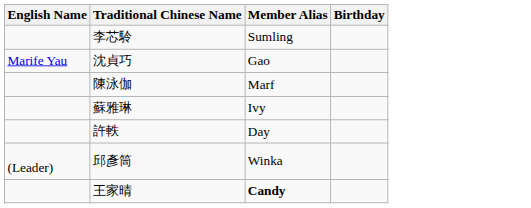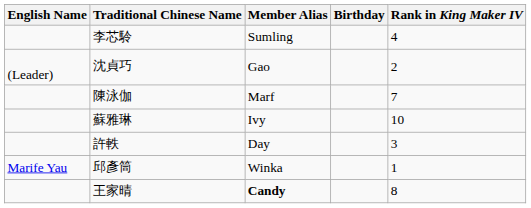 <table class="wikitable">
 <tr>
 <th>English Name</th>
 <th>Traditional Chinese Name</th>
 <th>Member Alias</th>
 <th>Birthday</th>
+<th>Rank in <em>King Maker IV</em></th>
 </tr>
 <tr>
 <td></td>
 <td>李芯駖</td>
 <td>Sumling</td>
 <td></td>
+<td>4</td>
 </tr>
 <tr>
-<td><a href='#'>Marife Yau</a></td>
+<td><br>(Leader)</td>
 <td>沈貞巧</td>
 <td>Gao</td>
 <td></td>
+<td>2</td>
 </tr>
 <tr>
 <td></td>
 <td>陳泳伽</td>
 <td>Marf</td>
 <td></td>
+<td>7</td>
 </tr>
 <tr>
 <td></td>
 <td>蘇雅琳</td>
 <td>Ivy</td>
 <td></td>
+<td>10</td>
 </tr>
 <tr>
 <td></td>
 <td>許軼</td>
 <td>Day</td>
 <td></td>
+<td>3</td>
 </tr>
 <tr>
-<td><br>(Leader)</td>
+<td><a href='#'>Marife Yau</a></td>
 <td>邱彥筒</td>
 <td>Winka</td>
 <td></td>
+<td>1</td>
 </tr>
 <tr>
 <td></td>
 <td>王家晴</td>
 <td><strong>Candy</strong></td>
 <td></td>
+<td>8</td>
 </tr>
 </table>
